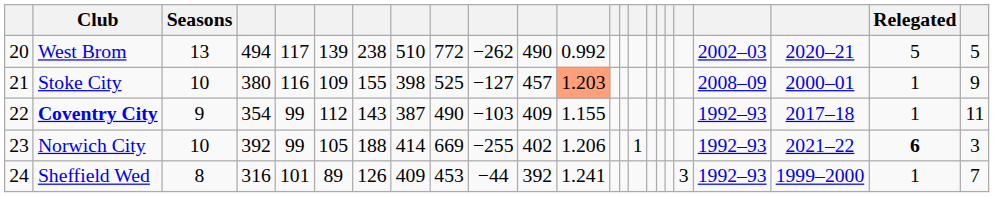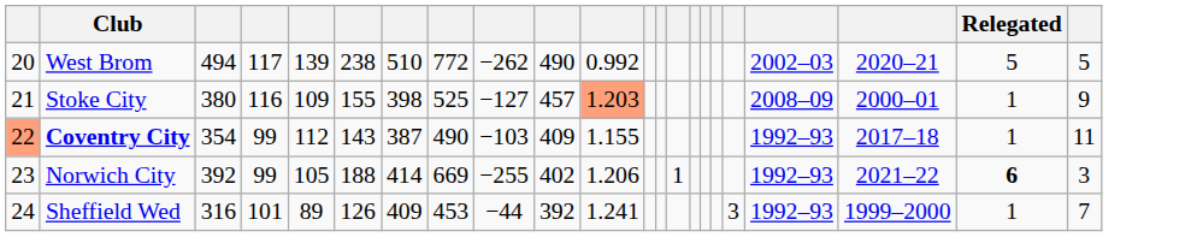 <table class="wikitable sortable" style="text-align:center;">
 <tr>
 <th></th>
 <th>Club</th>
-<th>Seasons</th>
 <th></th>
 <th></th>
 <th></th>
 <th></th>
 <th></th>
 <th></th>
 <th></th>
 <th></th>
 <th></th>
 <th></th>
 <th></th>
 <th></th>
 <th></th>
 <th></th>
 <th></th>
 <th></th>
 <th></th>
 <th></th>
 <th>Relegated</th>
 <th></th>
 </tr>
 <tr>
 <td>20</td>
 <td align=left><a href='#'>West Brom</a></td>
-<td>13</td>
 <td>494</td>
 <td>117</td>
 <td>139</td>
 <td>238</td>
 <td>510</td>
 <td>772</td>
 <td>−262</td>
 <td>490</td>
 <td>0.992</td>
 <td></td>
 <td></td>
 <td></td>
 <td></td>
 <td></td>
 <td></td>
 <td></td>
 <td><a href='#'>2002–03</a></td>
 <td><a href='#'>2020–21</a></td>
 <td>5</td>
 <td>5</td>
 </tr>
 <tr>
 <td>21</td>
 <td align=left><a href='#'>Stoke City</a></td>
-<td>10</td>
 <td>380</td>
 <td>116</td>
 <td>109</td>
 <td>155</td>
 <td>398</td>
 <td>525</td>
 <td>−127</td>
 <td>457</td>
 <td style="background: lightsalmon;">1.203</td>
 <td></td>
 <td></td>
 <td></td>
 <td></td>
 <td></td>
 <td></td>
 <td></td>
 <td><a href='#'>2008–09</a></td>
 <td><a href='#'>2000–01</a></td>
 <td>1</td>
 <td>9</td>
 </tr>
 <tr>
-<td>22</td>
+<td style="background: lightsalmon;">22</td>
 <td align=left><strong><a href='#'>Coventry City</a></strong></td>
-<td>9</td>
 <td>354</td>
 <td>99</td>
 <td>112</td>
 <td>143</td>
 <td>387</td>
 <td>490</td>
 <td>−103</td>
 <td>409</td>
 <td>1.155</td>
 <td></td>
 <td></td>
 <td></td>
 <td></td>
 <td></td>
 <td></td>
 <td></td>
 <td><a href='#'>1992–93</a></td>
 <td><a href='#'>2017–18</a></td>
 <td>1</td>
 <td>11</td>
 </tr>
 <tr>
 <td>23</td>
 <td align="left"><a href='#'>Norwich City</a></td>
-<td>10</td>
 <td>392</td>
 <td>99</td>
 <td>105</td>
 <td>188</td>
 <td>414</td>
 <td>669</td>
 <td>−255</td>
 <td>402</td>
 <td>1.206</td>
 <td></td>
 <td></td>
 <td>1</td>
 <td></td>
 <td></td>
 <td></td>
 <td></td>
 <td><a href='#'>1992–93</a></td>
 <td><a href='#'>2021–22</a></td>
 <td><strong>6</strong></td>
 <td>3</td>
 </tr>
 <tr>
 <td>24</td>
 <td align="left"><a href='#'>Sheffield Wed</a></td>
-<td>8</td>
 <td>316</td>
 <td>101</td>
 <td>89</td>
 <td>126</td>
 <td>409</td>
 <td>453</td>
 <td>−44</td>
 <td>392</td>
 <td>1.241</td>
 <td></td>
 <td></td>
 <td></td>
 <td></td>
 <td></td>
 <td></td>
 <td>3</td>
 <td><a href='#'>1992–93</a></td>
 <td><a href='#'>1999–2000</a></td>
 <td>1</td>
 <td>7</td>
 </tr>
 </table>
